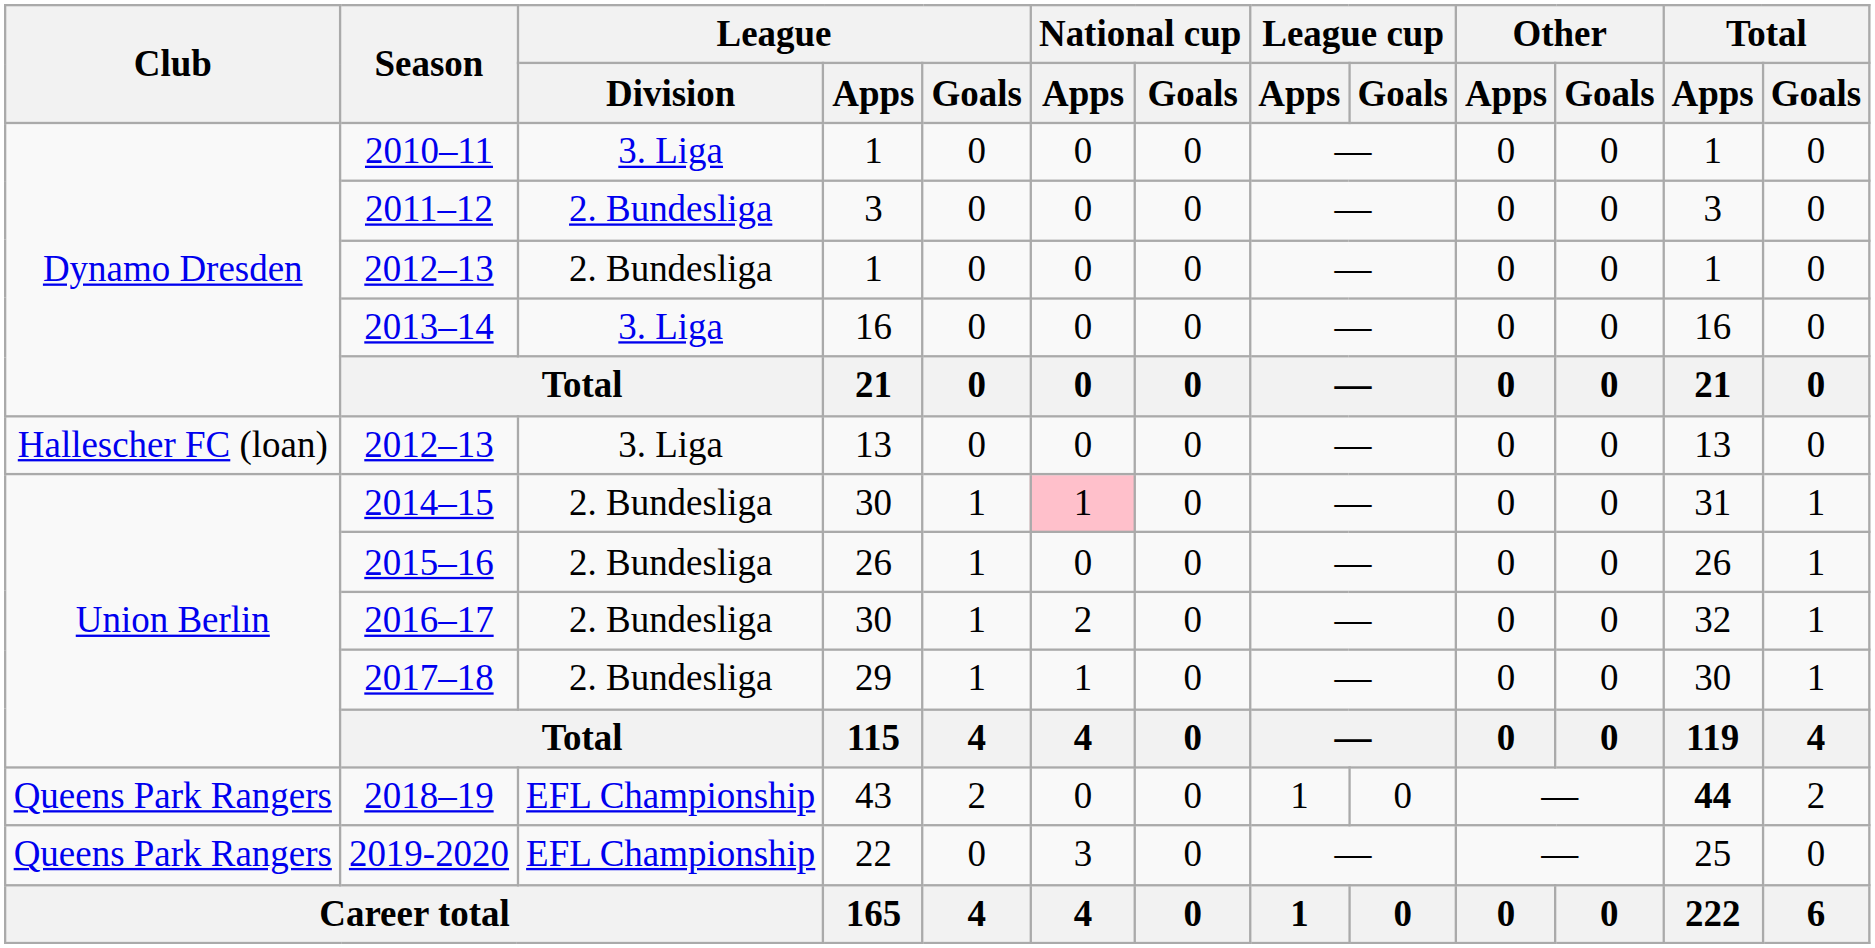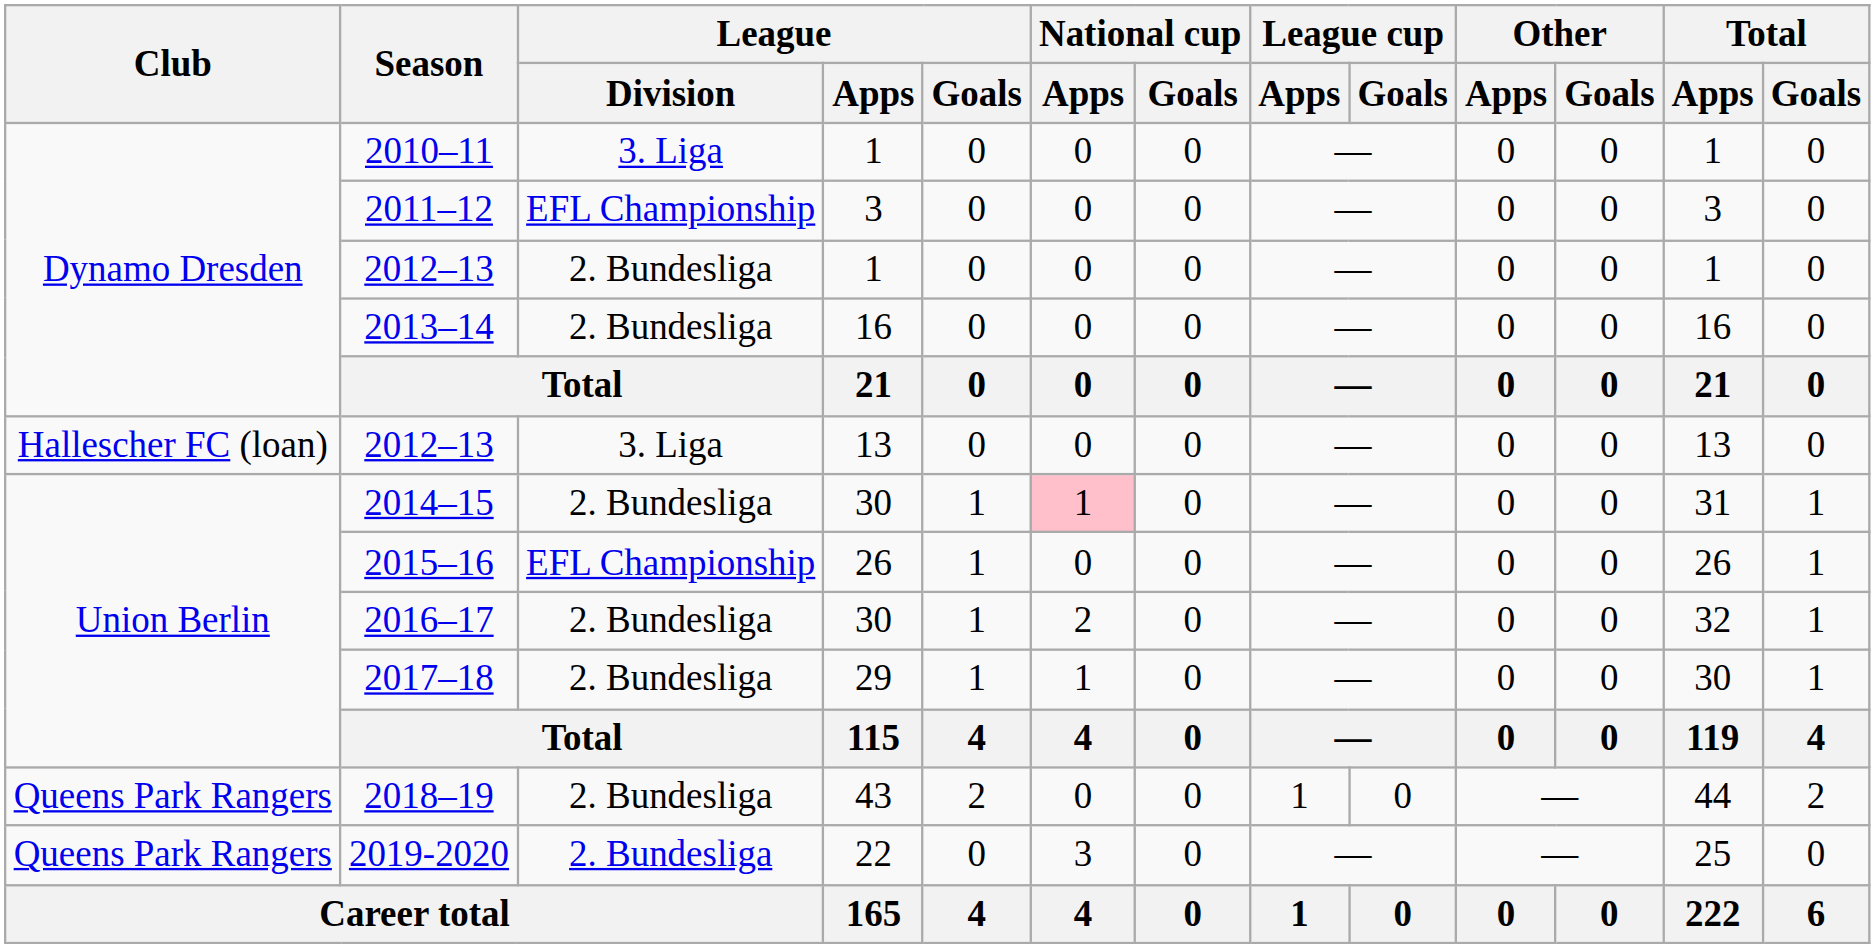 <table class="wikitable" style="text-align:center">
 <tr>
 <th rowspan="2">Club</th>
 <th rowspan="2">Season</th>
 <th colspan="3">League</th>
 <th colspan="2">National cup</th>
 <th colspan="2">League cup</th>
 <th colspan="2">Other</th>
 <th colspan="2">Total</th>
 </tr>
 <tr>
 <th>Division</th>
 <th>Apps</th>
 <th>Goals</th>
 <th>Apps</th>
 <th>Goals</th>
 <th>Apps</th>
 <th>Goals</th>
 <th>Apps</th>
 <th>Goals</th>
 <th>Apps</th>
 <th>Goals</th>
 </tr>
 <tr>
 <td rowspan="5"><a href='#'>Dynamo Dresden</a></td>
 <td><a href='#'>2010–11</a></td>
 <td><a href='#'>3. Liga</a></td>
 <td>1</td>
 <td>0</td>
 <td>0</td>
 <td>0</td>
 <td colspan="2">—</td>
 <td>0</td>
 <td>0</td>
 <td>1</td>
 <td>0</td>
 </tr>
 <tr>
 <td><a href='#'>2011–12</a></td>
-<td><a href='#'>2. Bundesliga</a></td>
+<td><a href='#'>EFL Championship</a></td>
 <td>3</td>
 <td>0</td>
 <td>0</td>
 <td>0</td>
 <td colspan="2">—</td>
 <td>0</td>
 <td>0</td>
 <td>3</td>
 <td>0</td>
 </tr>
 <tr>
 <td><a href='#'>2012–13</a></td>
 <td>2. Bundesliga</td>
 <td>1</td>
 <td>0</td>
 <td>0</td>
 <td>0</td>
 <td colspan="2">—</td>
 <td>0</td>
 <td>0</td>
 <td>1</td>
 <td>0</td>
 </tr>
 <tr>
 <td><a href='#'>2013–14</a></td>
-<td><a href='#'>3. Liga</a></td>
+<td>2. Bundesliga</td>
 <td>16</td>
 <td>0</td>
 <td>0</td>
 <td>0</td>
 <td colspan="2">—</td>
 <td>0</td>
 <td>0</td>
 <td>16</td>
 <td>0</td>
 </tr>
 <tr>
 <th colspan="2">Total</th>
 <th>21</th>
 <th>0</th>
 <th>0</th>
 <th>0</th>
 <th colspan="2">—</th>
 <th>0</th>
 <th>0</th>
 <th>21</th>
 <th>0</th>
 </tr>
 <tr>
 <td><a href='#'>Hallescher FC</a> (loan)</td>
 <td><a href='#'>2012–13</a></td>
 <td>3. Liga</td>
 <td>13</td>
 <td>0</td>
 <td>0</td>
 <td>0</td>
 <td colspan="2">—</td>
 <td>0</td>
 <td>0</td>
 <td>13</td>
 <td>0</td>
 </tr>
 <tr>
 <td rowspan="5"><a href='#'>Union Berlin</a></td>
 <td><a href='#'>2014–15</a></td>
 <td>2. Bundesliga</td>
 <td>30</td>
 <td>1</td>
 <td style="background: pink;">1</td>
 <td>0</td>
 <td colspan="2">—</td>
 <td>0</td>
 <td>0</td>
 <td>31</td>
 <td>1</td>
 </tr>
 <tr>
 <td><a href='#'>2015–16</a></td>
-<td>2. Bundesliga</td>
+<td><a href='#'>EFL Championship</a></td>
 <td>26</td>
 <td>1</td>
 <td>0</td>
 <td>0</td>
 <td colspan="2">—</td>
 <td>0</td>
 <td>0</td>
 <td>26</td>
 <td>1</td>
 </tr>
 <tr>
 <td><a href='#'>2016–17</a></td>
 <td>2. Bundesliga</td>
 <td>30</td>
 <td>1</td>
 <td>2</td>
 <td>0</td>
 <td colspan="2">—</td>
 <td>0</td>
 <td>0</td>
 <td>32</td>
 <td>1</td>
 </tr>
 <tr>
 <td><a href='#'>2017–18</a></td>
 <td>2. Bundesliga</td>
 <td>29</td>
 <td>1</td>
 <td>1</td>
 <td>0</td>
 <td colspan="2">—</td>
 <td>0</td>
 <td>0</td>
 <td>30</td>
 <td>1</td>
 </tr>
 <tr>
 <th colspan="2">Total</th>
 <th>115</th>
 <th>4</th>
 <th>4</th>
 <th>0</th>
 <th colspan="2">—</th>
 <th>0</th>
 <th>0</th>
 <th>119</th>
 <th>4</th>
 </tr>
 <tr>
 <td><a href='#'>Queens Park Rangers</a></td>
 <td><a href='#'>2018–19</a></td>
-<td><a href='#'>EFL Championship</a></td>
+<td>2. Bundesliga</td>
 <td>43</td>
 <td>2</td>
 <td>0</td>
 <td>0</td>
 <td>1</td>
 <td>0</td>
 <td colspan="2">—</td>
-<td><strong>44</strong></td>
+<td>44</td>
 <td>2</td>
 </tr>
 <tr>
 <td><a href='#'>Queens Park Rangers</a></td>
 <td><a href='#'>2019-2020</a></td>
-<td><a href='#'>EFL Championship</a></td>
+<td><a href='#'>2. Bundesliga</a></td>
 <td>22</td>
 <td>0</td>
 <td>3</td>
 <td>0</td>
 <td colspan="2">—</td>
 <td colspan="2">—</td>
 <td>25</td>
 <td>0</td>
 </tr>
 <tr>
 <th colspan="3">Career total</th>
 <th>165</th>
 <th>4</th>
 <th>4</th>
 <th>0</th>
 <th>1</th>
 <th>0</th>
 <th>0</th>
 <th>0</th>
 <th>222</th>
 <th>6</th>
 </tr>
 </table>
